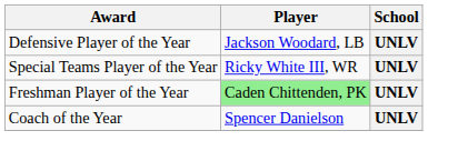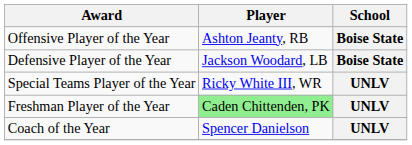 <table class="wikitable" border="0">
 <tr>
 <th>Award</th>
 <th>Player</th>
 <th>School</th>
 </tr>
 <tr>
+<td>Offensive Player of the Year</td>
+<td><a href='#'>Ashton Jeanty</a>, RB</td>
+<th style=>Boise State</th>
+</tr>
+<tr>
 <td>Defensive Player of the Year</td>
 <td><a href='#'>Jackson Woodard</a>, LB</td>
-<th style=>UNLV</th>
+<th style=>Boise State</th>
 </tr>
 <tr>
 <td>Special Teams Player of the Year</td>
 <td><a href='#'>Ricky White III</a>, WR</td>
 <th style=>UNLV</th>
 </tr>
 <tr>
 <td>Freshman Player of the Year</td>
 <td style="background: lightgreen;">Caden Chittenden, PK</td>
 <th style=>UNLV</th>
 </tr>
 <tr>
 <td>Coach of the Year</td>
 <td><a href='#'>Spencer Danielson</a></td>
 <th style=>UNLV</th>
 </tr>
 <tr>
 </tr>
 </table>
